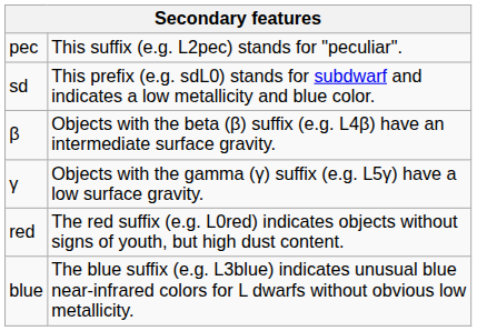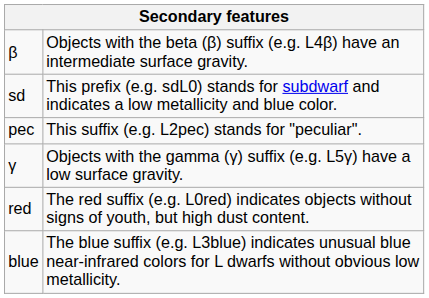 <table class="wikitable floatright" style="width: 26em">
 <tr>
 <th colspan="2">Secondary features</th>
 </tr>
 <tr>
-<td>pec</td>
-<td>This suffix (e.g. L2pec) stands for "peculiar".</td>
+<td>β</td>
+<td>Objects with the beta (β) suffix (e.g. L4β) have an intermediate surface gravity.</td>
 </tr>
 <tr>
 <td>sd</td>
 <td>This prefix (e.g. sdL0) stands for <a href='#'>subdwarf</a> and indicates a low metallicity and blue color.</td>
 </tr>
 <tr>
-<td>β</td>
-<td>Objects with the beta (β) suffix (e.g. L4β) have an intermediate surface gravity.</td>
+<td>pec</td>
+<td>This suffix (e.g. L2pec) stands for "peculiar".</td>
 </tr>
 <tr>
 <td>γ</td>
 <td>Objects with the gamma (γ) suffix (e.g. L5γ) have a low surface gravity.</td>
 </tr>
 <tr>
 <td>red</td>
 <td>The red suffix (e.g. L0red) indicates objects without signs of youth, but high dust content.</td>
 </tr>
 <tr>
 <td>blue</td>
 <td>The blue suffix (e.g. L3blue) indicates unusual blue near-infrared colors for L dwarfs without obvious low metallicity.</td>
 </tr>
 </table>
